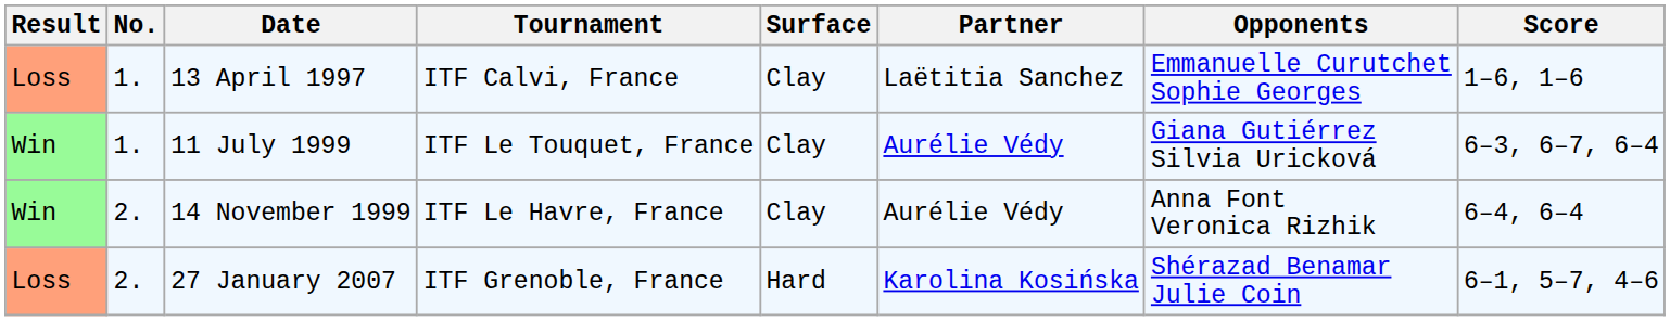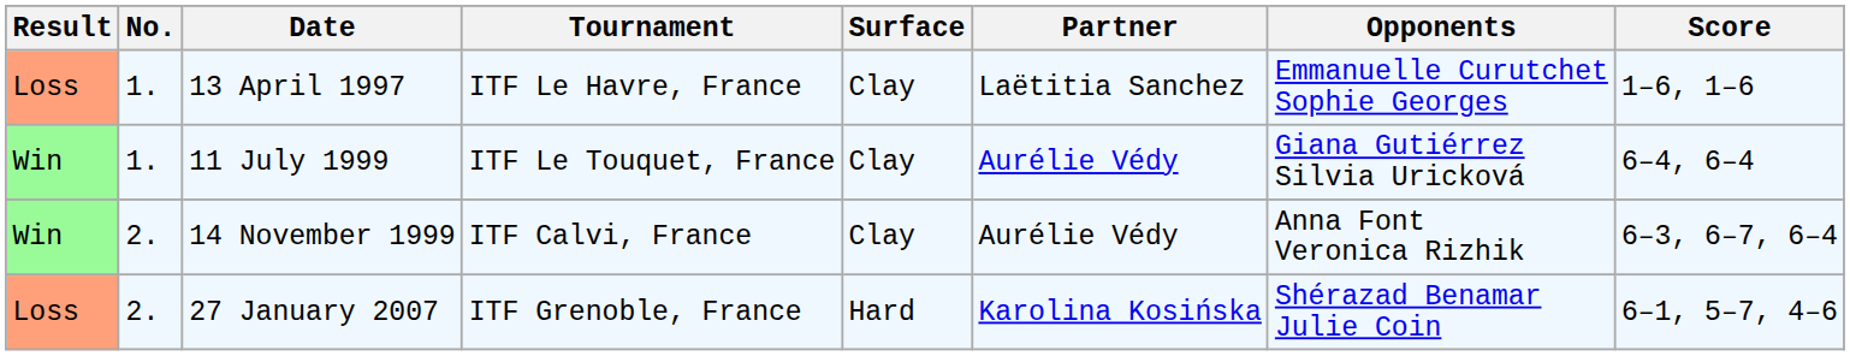 <table class="sortable wikitable" style=font-size:97%>
 <tr>
 <th>Result</th>
 <th>No.</th>
 <th>Date</th>
 <th>Tournament</th>
 <th>Surface</th>
 <th>Partner</th>
 <th>Opponents</th>
 <th class=unsortable>Score</th>
 </tr>
 <tr style="background:#f0f8ff;">
 <td style="background:#ffa07a;">Loss</td>
 <td>1.</td>
 <td>13 April 1997</td>
-<td>ITF Calvi, France</td>
+<td>ITF Le Havre, France</td>
 <td>Clay</td>
 <td> Laëtitia Sanchez</td>
 <td> <a href='#'>Emmanuelle Curutchet</a> <br>  <a href='#'>Sophie Georges</a></td>
 <td>1–6, 1–6</td>
 </tr>
 <tr style="background:#f0f8ff;">
 <td bgcolor="98FB98">Win</td>
 <td>1.</td>
 <td>11 July 1999</td>
 <td>ITF Le Touquet, France</td>
 <td>Clay</td>
 <td> <a href='#'>Aurélie Védy</a></td>
 <td> <a href='#'>Giana Gutiérrez</a> <br>  Silvia Uricková</td>
-<td>6–3, 6–7, 6–4</td>
+<td>6–4, 6–4</td>
 </tr>
 <tr style="background:#f0f8ff;">
 <td bgcolor="98FB98">Win</td>
 <td>2.</td>
 <td>14 November 1999</td>
-<td>ITF Le Havre, France</td>
+<td>ITF Calvi, France</td>
 <td>Clay</td>
 <td> Aurélie Védy</td>
 <td> Anna Font <br>  Veronica Rizhik</td>
-<td>6–4, 6–4</td>
+<td>6–3, 6–7, 6–4</td>
 </tr>
 <tr style="background:#f0f8ff;">
 <td style="background:#ffa07a;">Loss</td>
 <td>2.</td>
 <td>27 January 2007</td>
 <td>ITF Grenoble, France</td>
 <td>Hard</td>
 <td> <a href='#'>Karolina Kosińska</a></td>
 <td> <a href='#'>Shérazad Benamar</a> <br>  <a href='#'>Julie Coin</a></td>
 <td>6–1, 5–7, 4–6</td>
 </tr>
 </table>
